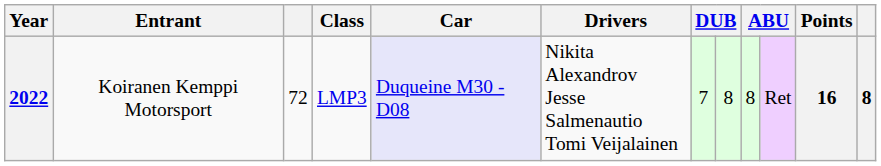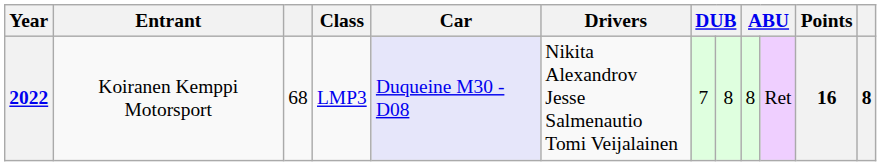 <table class="wikitable" style="text-align:center; font-size:85%">
 <tr>
 <th>Year</th>
 <th>Entrant</th>
 <th></th>
 <th>Class</th>
 <th>Car</th>
 <th>Drivers</th>
 <th colspan=2><a href='#'>DUB</a><br></th>
 <th colspan=2><a href='#'>ABU</a><br></th>
 <th>Points</th>
 <th></th>
 </tr>
 <tr>
 <th><a href='#'>2022</a></th>
 <td> Koiranen Kemppi Motorsport</td>
-<td>72</td>
+<td>68</td>
 <td><a href='#'>LMP3</a></td>
 <td align="left" style="background: lavender;"><a href='#'>Duqueine M30 - D08</a></td>
 <td align="left"> Nikita Alexandrov<br> Jesse Salmenautio<br> Tomi Veijalainen</td>
 <td style="background:#DFFFDF;">7</td>
 <td style="background:#DFFFDF;">8</td>
 <td style="background:#DFFFDF;">8</td>
 <td style="background:#EFCFFF;">Ret</td>
 <th>16</th>
 <th>8</th>
 </tr>
 </table>
